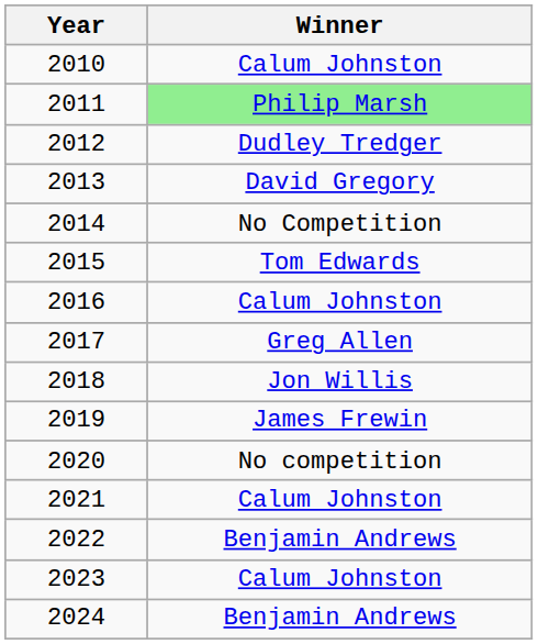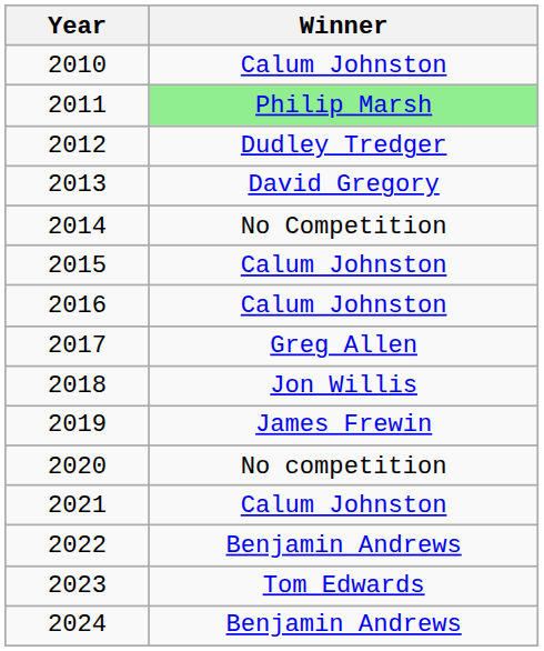 <table class="wikitable" style="text-align:center">
 <tr>
 <th width=70>Year</th>
 <th width=200>Winner</th>
 </tr>
 <tr>
 <td>2010</td>
 <td><a href='#'>Calum Johnston</a></td>
 </tr>
 <tr>
 <td>2011</td>
 <td style="background: lightgreen;"><a href='#'>Philip Marsh</a></td>
 </tr>
 <tr>
 <td>2012</td>
 <td><a href='#'>Dudley Tredger</a></td>
 </tr>
 <tr>
 <td>2013</td>
 <td><a href='#'>David Gregory</a></td>
 </tr>
 <tr>
 <td>2014</td>
 <td>No Competition</td>
 </tr>
 <tr>
 <td>2015</td>
-<td><a href='#'>Tom Edwards</a></td>
+<td><a href='#'>Calum Johnston</a></td>
 </tr>
 <tr>
 <td>2016</td>
 <td><a href='#'>Calum Johnston</a></td>
 </tr>
 <tr>
 <td>2017</td>
 <td><a href='#'>Greg Allen</a></td>
 </tr>
 <tr>
 <td>2018</td>
 <td><a href='#'>Jon Willis</a></td>
 </tr>
 <tr>
 <td>2019</td>
 <td><a href='#'>James Frewin</a></td>
 </tr>
 <tr>
 <td>2020</td>
 <td>No competition</td>
 </tr>
 <tr>
 <td>2021</td>
 <td><a href='#'>Calum Johnston</a></td>
 </tr>
 <tr>
 <td>2022</td>
 <td><a href='#'>Benjamin Andrews</a></td>
 </tr>
 <tr>
 <td>2023</td>
-<td><a href='#'>Calum Johnston</a></td>
+<td><a href='#'>Tom Edwards</a></td>
 </tr>
 <tr>
 <td>2024</td>
 <td><a href='#'>Benjamin Andrews</a></td>
 </tr>
 </table>
